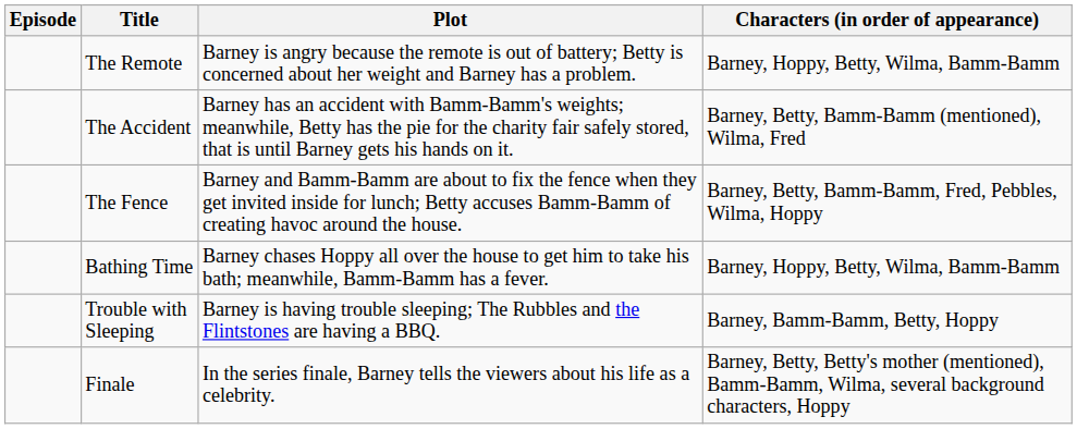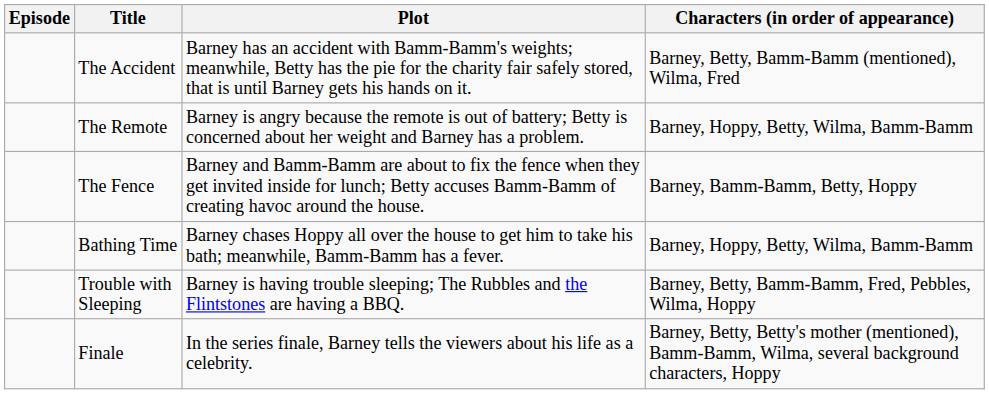 <table class="wikitable">
 <tr>
 <th>Episode</th>
 <th>Title</th>
 <th>Plot</th>
 <th>Characters (in order of appearance)</th>
 </tr>
 <tr>
 <td></td>
+<td>The Accident</td>
+<td>Barney has an accident with Bamm-Bamm's weights; meanwhile, Betty has the pie for the charity fair safely stored, that is until Barney gets his hands on it.</td>
+<td>Barney, Betty, Bamm-Bamm (mentioned), Wilma, Fred</td>
+</tr>
+<tr>
+<td></td>
 <td>The Remote</td>
 <td>Barney is angry because the remote is out of battery; Betty is concerned about her weight and Barney has a problem.</td>
 <td>Barney, Hoppy, Betty, Wilma, Bamm-Bamm</td>
 </tr>
 <tr>
 <td></td>
-<td>The Accident</td>
-<td>Barney has an accident with Bamm-Bamm's weights; meanwhile, Betty has the pie for the charity fair safely stored, that is until Barney gets his hands on it.</td>
-<td>Barney, Betty, Bamm-Bamm (mentioned), Wilma, Fred</td>
-</tr>
-<tr>
-<td></td>
 <td>The Fence</td>
 <td>Barney and Bamm-Bamm are about to fix the fence when they get invited inside for lunch; Betty accuses Bamm-Bamm of creating havoc around the house.</td>
-<td>Barney, Betty, Bamm-Bamm, Fred, Pebbles, Wilma, Hoppy</td>
+<td>Barney, Bamm-Bamm, Betty, Hoppy</td>
 </tr>
 <tr>
 <td></td>
 <td>Bathing Time</td>
 <td>Barney chases Hoppy all over the house to get him to take his bath; meanwhile, Bamm-Bamm has a fever.</td>
 <td>Barney, Hoppy, Betty, Wilma, Bamm-Bamm</td>
 </tr>
 <tr>
 <td></td>
 <td>Trouble with Sleeping</td>
 <td>Barney is having trouble sleeping; The Rubbles and <a href='#'>the Flintstones</a> are having a BBQ.</td>
-<td>Barney, Bamm-Bamm, Betty, Hoppy</td>
+<td>Barney, Betty, Bamm-Bamm, Fred, Pebbles, Wilma, Hoppy</td>
 </tr>
 <tr>
 <td></td>
 <td>Finale</td>
 <td>In the series finale, Barney tells the viewers about his life as a celebrity.</td>
 <td>Barney, Betty, Betty's mother (mentioned), Bamm-Bamm, Wilma, several background characters, Hoppy</td>
 </tr>
 </table>
